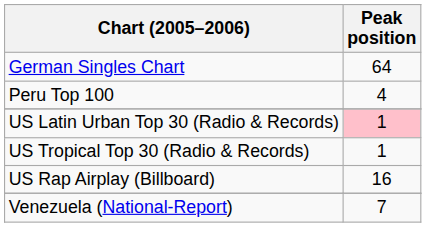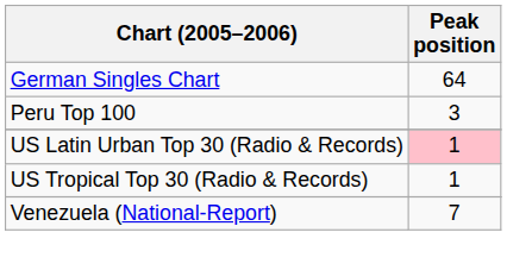 <table class="wikitable sortable">
 <tr>
 <th>Chart (2005–2006)</th>
 <th>Peak<br>position</th>
 </tr>
 <tr>
 <td><a href='#'>German Singles Chart</a></td>
 <td align="center">64</td>
 </tr>
 <tr>
 <td>Peru Top 100</td>
-<td align="center">4</td>
+<td align="center">3</td>
 </tr>
 <tr>
 </tr>
 <tr>
 </tr>
 <tr>
 <td>US Latin Urban Top 30 (Radio & Records)</td>
 <td align="center" style="background: pink;">1</td>
 </tr>
 <tr>
 <td>US Tropical Top 30 (Radio & Records)</td>
 <td align="center">1</td>
 </tr>
 <tr>
-<td>US Rap Airplay (Billboard)</td>
-<td align="center">16</td>
-</tr>
-<tr>
 </tr>
 <tr>
 </tr>
 <tr>
 </tr>
 <tr>
 <td>Venezuela (<a href='#'>National-Report</a>)</td>
 <td align="center">7</td>
 </tr>
 </table>
